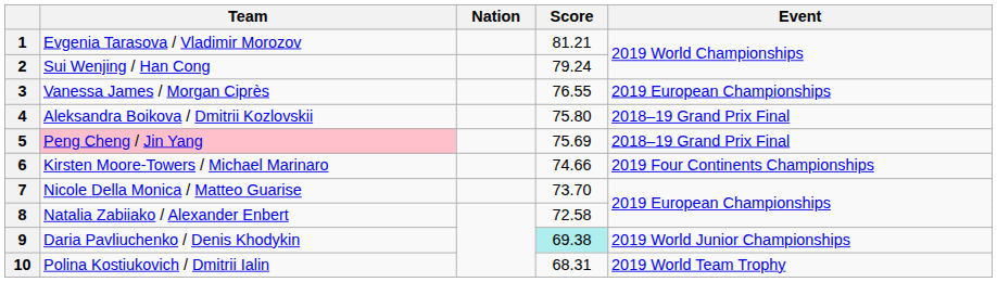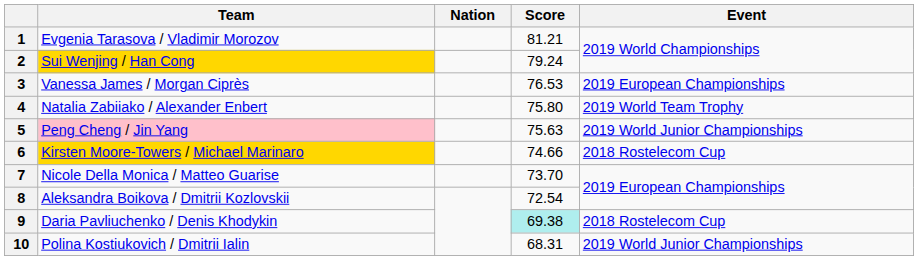 <table class="wikitable sortable" style="text-align:left; width:80%">
 <tr>
 <th scope="col"></th>
 <th scope="col">Team</th>
 <th scope="col">Nation</th>
 <th scope="col">Score</th>
 <th scope="col">Event</th>
 </tr>
 <tr>
 <th scope="row">1</th>
 <td><a href='#'>Evgenia Tarasova</a> / <a href='#'>Vladimir Morozov</a></td>
 <td></td>
 <td style="text-align:center;">81.21</td>
 <td rowspan="2"><a href='#'>2019 World Championships</a></td>
 </tr>
 <tr>
 <th scope="row">2</th>
-<td><a href='#'>Sui Wenjing</a> / <a href='#'>Han Cong</a></td>
+<td style="background: gold;"><a href='#'>Sui Wenjing</a> / <a href='#'>Han Cong</a></td>
 <td></td>
 <td style="text-align:center;">79.24</td>
 </tr>
 <tr>
 <th scope="row">3</th>
 <td><a href='#'>Vanessa James</a> / <a href='#'>Morgan Ciprès</a></td>
 <td></td>
-<td style="text-align:center;">76.55</td>
+<td style="text-align:center;">76.53</td>
 <td><a href='#'>2019 European Championships</a></td>
 </tr>
 <tr>
 <th scope="row">4</th>
-<td><a href='#'>Aleksandra Boikova</a> / <a href='#'>Dmitrii Kozlovskii</a></td>
+<td><a href='#'>Natalia Zabiiako</a> / <a href='#'>Alexander Enbert</a></td>
 <td></td>
 <td style="text-align:center;">75.80</td>
-<td><a href='#'>2018–19 Grand Prix Final</a></td>
+<td><a href='#'>2019 World Team Trophy</a></td>
 </tr>
 <tr>
 <th scope="row">5</th>
 <td style="background: pink;"><a href='#'>Peng Cheng</a> / <a href='#'>Jin Yang</a></td>
 <td></td>
-<td style="text-align:center;">75.69</td>
-<td><a href='#'>2018–19 Grand Prix Final</a></td>
+<td style="text-align:center;">75.63</td>
+<td><a href='#'>2019 World Junior Championships</a></td>
 </tr>
 <tr>
 <th scope="row">6</th>
-<td><a href='#'>Kirsten Moore-Towers</a> / <a href='#'>Michael Marinaro</a></td>
+<td style="background: gold;"><a href='#'>Kirsten Moore-Towers</a> / <a href='#'>Michael Marinaro</a></td>
 <td></td>
 <td style="text-align:center;">74.66</td>
-<td><a href='#'>2019 Four Continents Championships</a></td>
+<td><a href='#'>2018 Rostelecom Cup</a></td>
 </tr>
 <tr>
 <th scope="row">7</th>
 <td><a href='#'>Nicole Della Monica</a> / <a href='#'>Matteo Guarise</a></td>
 <td></td>
 <td style="text-align:center;">73.70</td>
 <td rowspan="2"><a href='#'>2019 European Championships</a></td>
 </tr>
 <tr>
 <th scope="row">8</th>
-<td><a href='#'>Natalia Zabiiako</a> / <a href='#'>Alexander Enbert</a></td>
+<td><a href='#'>Aleksandra Boikova</a> / <a href='#'>Dmitrii Kozlovskii</a></td>
 <td rowspan="3"></td>
-<td style="text-align:center;">72.58</td>
+<td style="text-align:center;">72.54</td>
 </tr>
 <tr>
 <th scope="row">9</th>
 <td><a href='#'>Daria Pavliuchenko</a> / <a href='#'>Denis Khodykin</a></td>
 <td style="background: paleturquoise; text-align:center;">69.38</td>
-<td><a href='#'>2019 World Junior Championships</a></td>
+<td><a href='#'>2018 Rostelecom Cup</a></td>
 </tr>
 <tr>
 <th scope="row">10</th>
 <td><a href='#'>Polina Kostiukovich</a> / <a href='#'>Dmitrii Ialin</a></td>
 <td style="text-align:center;">68.31</td>
-<td><a href='#'>2019 World Team Trophy</a></td>
+<td><a href='#'>2019 World Junior Championships</a></td>
 </tr>
 </table>
